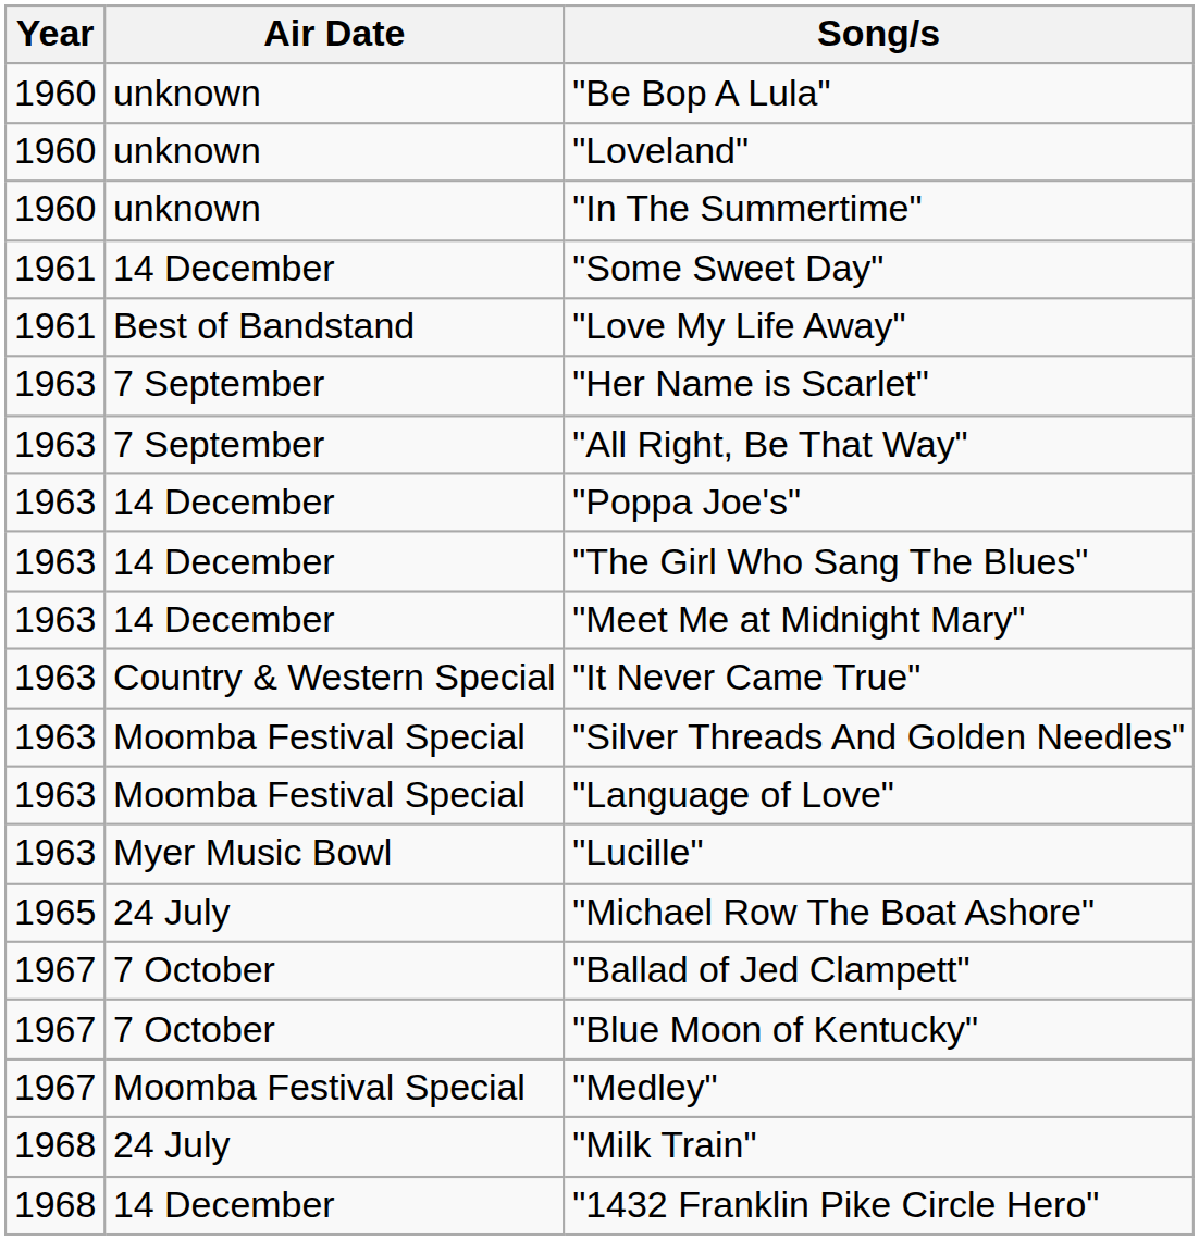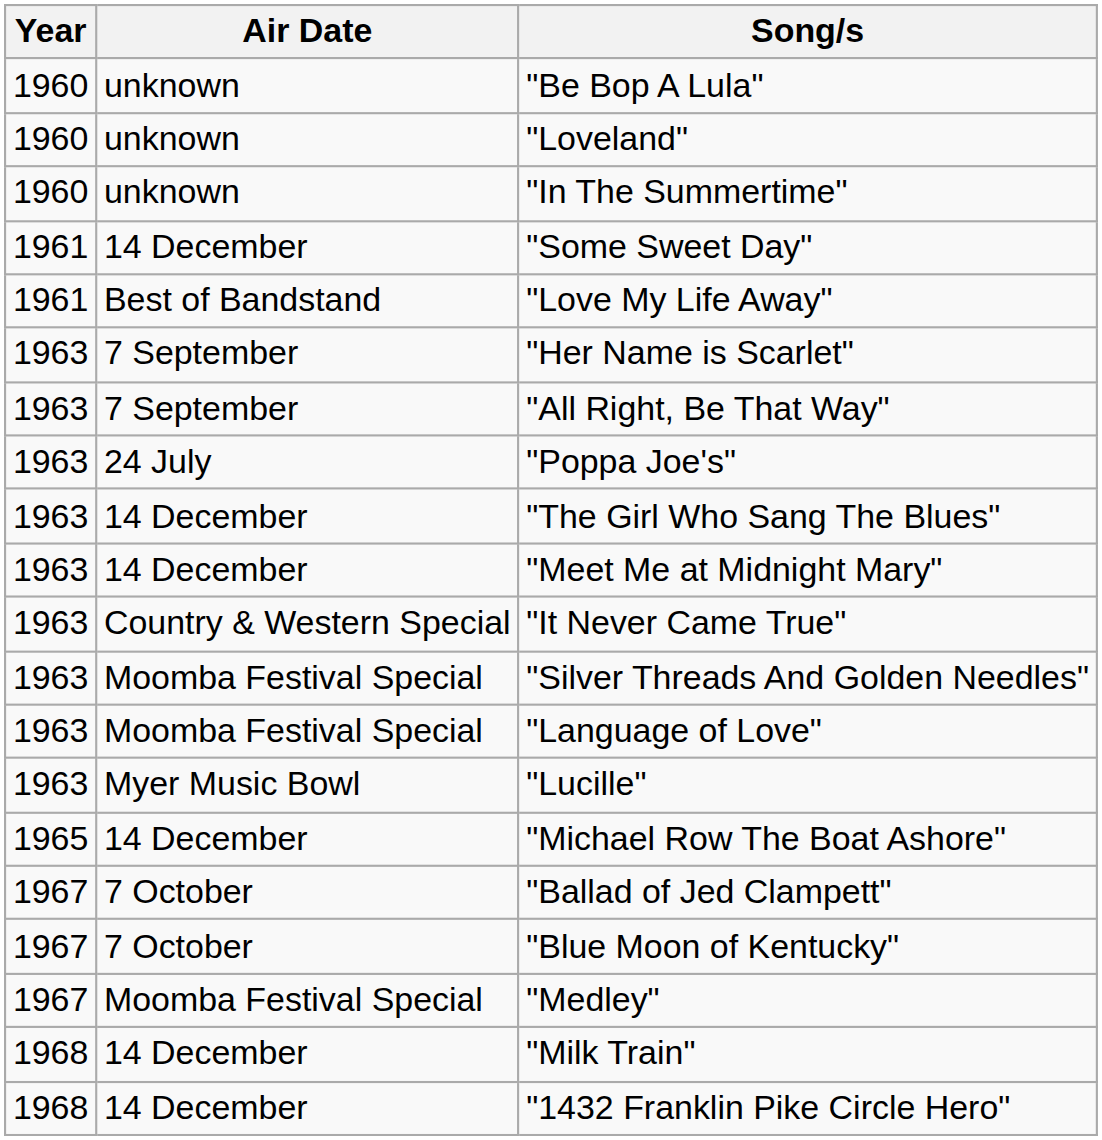 <table class="wikitable">
 <tr>
 <th rowspan="1">Year</th>
 <th rowspan="1">Air Date</th>
 <th colspan="1">Song/s</th>
 </tr>
 <tr>
 <td rowspan="1">1960</td>
 <td>unknown</td>
 <td>"Be Bop A Lula"</td>
 </tr>
 <tr>
 <td rowspan="1">1960</td>
 <td>unknown</td>
 <td>"Loveland"</td>
 </tr>
 <tr>
 <td rowspan="1">1960</td>
 <td>unknown</td>
 <td>"In The Summertime"</td>
 </tr>
 <tr>
 <td rowspan="1">1961</td>
 <td>14 December</td>
 <td>"Some Sweet Day"</td>
 </tr>
 <tr>
 <td rowspan="1">1961</td>
 <td>Best of Bandstand</td>
 <td>"Love My Life Away"</td>
 </tr>
 <tr>
 <td rowspan="1">1963</td>
 <td>7 September</td>
 <td>"Her Name is Scarlet"</td>
 </tr>
 <tr>
 <td rowspan="1">1963</td>
 <td>7 September</td>
 <td>"All Right, Be That Way"</td>
 </tr>
 <tr>
 <td rowspan="1">1963</td>
-<td>14 December</td>
+<td>24 July</td>
 <td>"Poppa Joe's"</td>
 </tr>
 <tr>
 <td rowspan="1">1963</td>
 <td>14 December</td>
 <td>"The Girl Who Sang The Blues"</td>
 </tr>
 <tr>
 <td rowspan="1">1963</td>
 <td>14 December</td>
 <td>"Meet Me at Midnight Mary"</td>
 </tr>
 <tr>
 <td rowspan="1">1963</td>
 <td>Country & Western Special</td>
 <td>"It Never Came True"</td>
 </tr>
 <tr>
 <td rowspan="1">1963</td>
 <td>Moomba Festival Special</td>
 <td>"Silver Threads And Golden Needles"</td>
 </tr>
 <tr>
 <td rowspan="1">1963</td>
 <td>Moomba Festival Special</td>
 <td>"Language of Love"</td>
 </tr>
 <tr>
 <td rowspan="1">1963</td>
 <td>Myer Music Bowl</td>
 <td>"Lucille"</td>
 </tr>
 <tr>
 <td rowspan="1">1965</td>
-<td>24 July</td>
+<td>14 December</td>
 <td>"Michael Row The Boat Ashore"</td>
 </tr>
 <tr>
 <td rowspan="1">1967</td>
 <td>7 October</td>
 <td>"Ballad of Jed Clampett"</td>
 </tr>
 <tr>
 <td rowspan="1">1967</td>
 <td>7 October</td>
 <td>"Blue Moon of Kentucky"</td>
 </tr>
 <tr>
 <td rowspan="1">1967</td>
 <td>Moomba Festival Special</td>
 <td>"Medley"</td>
 </tr>
 <tr>
 <td rowspan="1">1968</td>
-<td>24 July</td>
+<td>14 December</td>
 <td>"Milk Train"</td>
 </tr>
 <tr>
 <td rowspan="1">1968</td>
 <td>14 December</td>
 <td>"1432 Franklin Pike Circle Hero"</td>
 </tr>
 </table>
